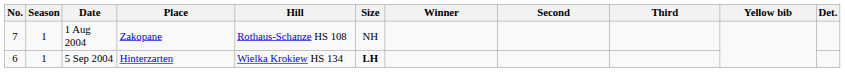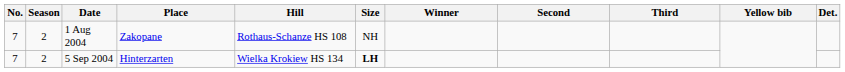 <table class="wikitable">
 <tr>
 <th width="25">No.</th>
 <th width="30">Season</th>
 <th width="90">Date</th>
 <th width="200">Place</th>
 <th width="215">Hill</th>
 <th width="40">Size</th>
 <th width="200">Winner</th>
 <th width="200">Second</th>
 <th width="200">Third</th>
 <th width="169">Yellow bib</th>
 <th width="10">Det.</th>
 </tr>
 <tr>
 <td align=center>7</td>
-<td align=center>1</td>
+<td align=center>2</td>
 <td>1 Aug 2004</td>
 <td> <a href='#'>Zakopane</a></td>
 <td><a href='#'>Rothaus-Schanze</a> HS 108</td>
 <td align=center>NH</td>
 <td></td>
 <td></td>
 <td></td>
 <td rowspan=2></td>
 <td></td>
 </tr>
 <tr>
-<td align=center>6</td>
-<td align=center>1</td>
+<td align=center>7</td>
+<td align=center>2</td>
 <td>5 Sep 2004</td>
 <td> <a href='#'>Hinterzarten</a></td>
 <td><a href='#'>Wielka Krokiew</a> HS 134</td>
 <td align=center><strong>LH</strong></td>
 <td></td>
 <td></td>
 <td></td>
 <td></td>
 </tr>
 </table>
